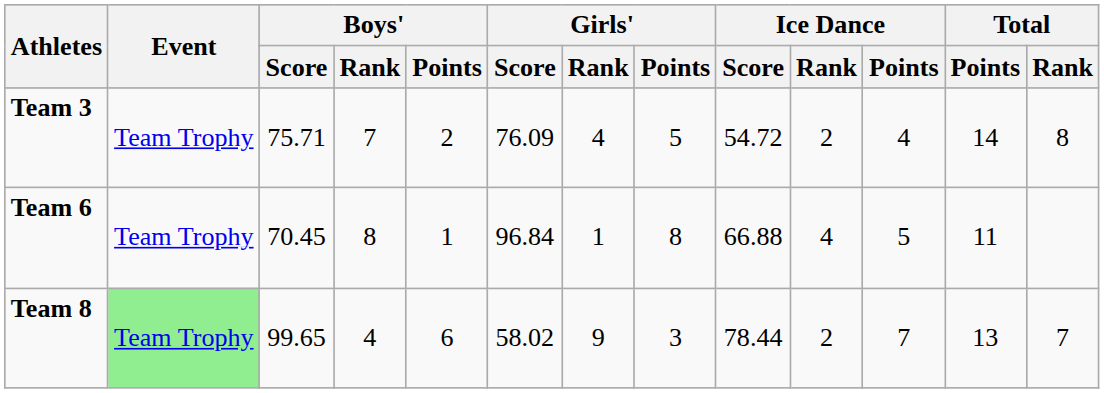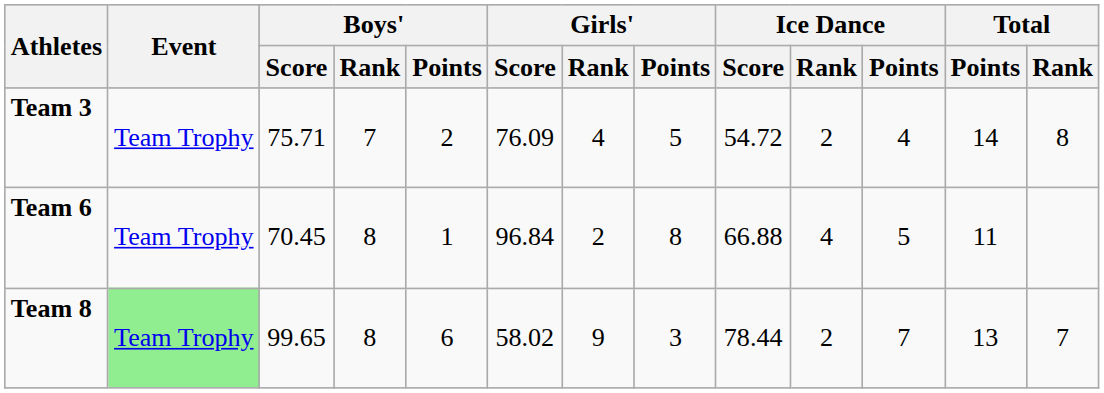 <table class="wikitable">
 <tr>
 <th rowspan="2">Athletes</th>
 <th rowspan="2">Event</th>
 <th colspan="3">Boys'</th>
 <th colspan="3">Girls'</th>
 <th colspan="3">Ice Dance</th>
 <th colspan="2">Total</th>
 </tr>
 <tr>
 <th>Score</th>
 <th>Rank</th>
 <th>Points</th>
 <th>Score</th>
 <th>Rank</th>
 <th>Points</th>
 <th>Score</th>
 <th>Rank</th>
 <th>Points</th>
 <th>Points</th>
 <th>Rank</th>
 </tr>
 <tr>
 <td><strong>Team 3</strong><br><br><br></td>
 <td><a href='#'>Team Trophy</a></td>
 <td align="center">75.71</td>
 <td align="center">7</td>
 <td align="center">2</td>
 <td align="center">76.09</td>
 <td align="center">4</td>
 <td align="center">5</td>
 <td align="center">54.72</td>
 <td align="center">2</td>
 <td align="center">4</td>
 <td align="center">14</td>
 <td align="center">8</td>
 </tr>
 <tr>
 <td><strong>Team 6</strong><br><br><br></td>
 <td><a href='#'>Team Trophy</a></td>
 <td align="center">70.45</td>
 <td align="center">8</td>
 <td align="center">1</td>
 <td align="center">96.84</td>
-<td align="center">1</td>
+<td align="center">2</td>
 <td align="center">8</td>
 <td align="center">66.88</td>
 <td align="center">4</td>
 <td align="center">5</td>
 <td align="center">11</td>
 <td align="center"></td>
 </tr>
 <tr>
 <td><strong>Team 8</strong><br><br><br></td>
 <td style="background: lightgreen;"><a href='#'>Team Trophy</a></td>
 <td align="center">99.65</td>
-<td align="center">4</td>
+<td align="center">8</td>
 <td align="center">6</td>
 <td align="center">58.02</td>
 <td align="center">9</td>
 <td align="center">3</td>
 <td align="center">78.44</td>
 <td align="center">2</td>
 <td align="center">7</td>
 <td align="center">13</td>
 <td align="center">7</td>
 </tr>
 </table>
